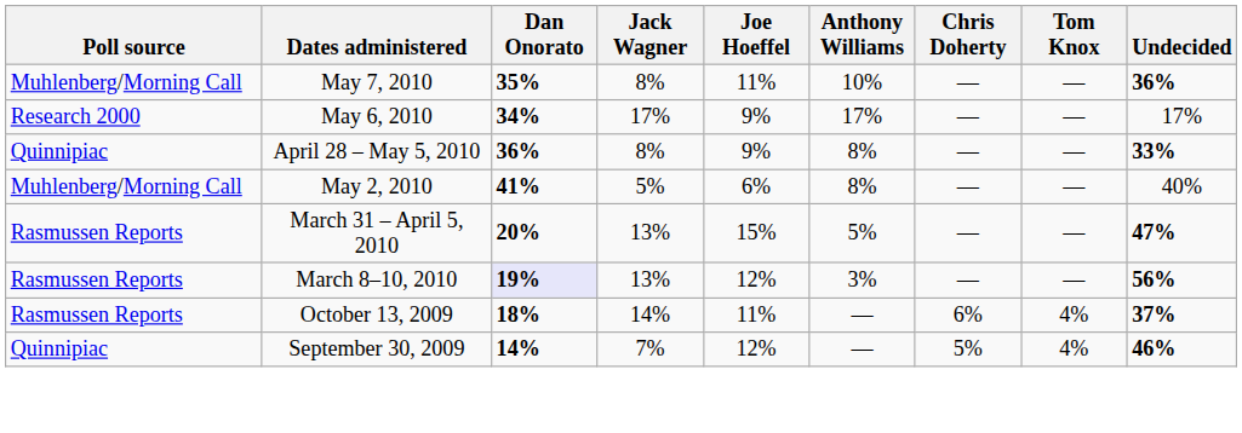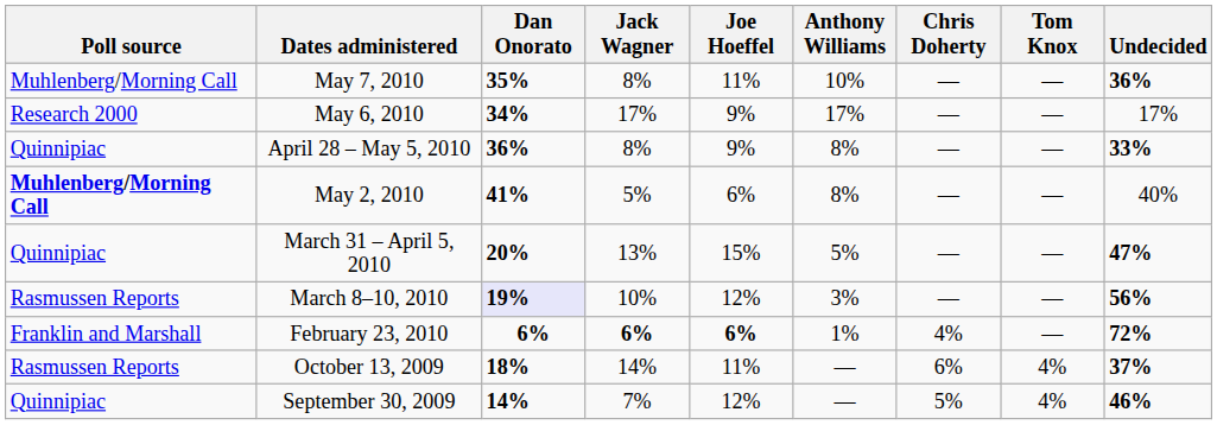 <table class="wikitable">
 <tr valign=bottom>
 <th style="width:180px;">Poll source</th>
 <th style="width:160px;">Dates administered</th>
 <th style="width:70px;">Dan<br>Onorato</th>
 <th style="width:70px;">Jack<br>Wagner</th>
 <th style="width:70px;">Joe<br>Hoeffel</th>
 <th style="width:70px;">Anthony<br>Williams</th>
 <th style="width:70px;">Chris<br>Doherty</th>
 <th style="width:70px;">Tom<br>Knox</th>
 <th style="width:70px;">Undecided</th>
 </tr>
 <tr>
 <td><a href='#'>Muhlenberg</a>/<a href='#'>Morning Call</a></td>
 <td align=center>May 7, 2010</td>
 <td><strong>35%</strong></td>
 <td align=center>8%</td>
 <td align=center>11%</td>
 <td align=center>10%</td>
 <td align=center>—</td>
 <td align=center>—</td>
 <td><strong>36%</strong></td>
 </tr>
 <tr>
 <td><a href='#'>Research 2000</a></td>
 <td align=center>May 6, 2010</td>
 <td><strong>34%</strong></td>
 <td align=center>17%</td>
 <td align=center>9%</td>
 <td align=center>17%</td>
 <td align=center>—</td>
 <td align=center>—</td>
 <td align=center>17%</td>
 </tr>
 <tr>
 <td><a href='#'>Quinnipiac</a></td>
 <td align=center>April 28 – May 5, 2010</td>
 <td><strong>36%</strong></td>
 <td align=center>8%</td>
 <td align=center>9%</td>
 <td align=center>8%</td>
 <td align=center>—</td>
 <td align=center>—</td>
 <td><strong>33%</strong></td>
 </tr>
 <tr>
-<td><a href='#'>Muhlenberg</a>/<a href='#'>Morning Call</a></td>
+<td><strong><a href='#'>Muhlenberg</a>/<a href='#'>Morning Call</a></strong></td>
 <td align=center>May 2, 2010</td>
 <td><strong>41%</strong></td>
 <td align=center>5%</td>
 <td align=center>6%</td>
 <td align=center>8%</td>
 <td align=center>—</td>
 <td align=center>—</td>
 <td align=center>40%</td>
 </tr>
 <tr>
-<td><a href='#'>Rasmussen Reports</a></td>
+<td><a href='#'>Quinnipiac</a></td>
 <td align=center>March 31 – April 5, 2010</td>
 <td><strong>20%</strong></td>
 <td align=center>13%</td>
 <td align=center>15%</td>
 <td align=center>5%</td>
 <td align=center>—</td>
 <td align=center>—</td>
 <td><strong>47%</strong></td>
 </tr>
 <tr>
 <td><a href='#'>Rasmussen Reports</a></td>
 <td align=center>March 8–10, 2010</td>
 <td style="background: lavender;"><strong>19%</strong></td>
-<td align=center>13%</td>
+<td align=center>10%</td>
 <td align=center>12%</td>
 <td align=center>3%</td>
 <td align=center>—</td>
 <td align=center>—</td>
 <td><strong>56%</strong></td>
+</tr>
+<tr>
+<td><a href='#'>Franklin and Marshall</a></td>
+<td align=center>February 23, 2010</td>
+<td align=center><strong>6%</strong></td>
+<td align=center><strong>6%</strong></td>
+<td align=center><strong>6%</strong></td>
+<td align=center>1%</td>
+<td align=center>4%</td>
+<td align=center>—</td>
+<td><strong>72%</strong></td>
 </tr>
 <tr>
 <td><a href='#'>Rasmussen Reports</a></td>
 <td align=center>October 13, 2009</td>
 <td><strong>18%</strong></td>
 <td align=center>14%</td>
 <td align=center>11%</td>
 <td align=center>—</td>
 <td align=center>6%</td>
 <td align=center>4%</td>
 <td><strong>37%</strong></td>
 </tr>
 <tr>
 <td><a href='#'>Quinnipiac</a></td>
 <td align=center>September 30, 2009</td>
 <td><strong>14%</strong></td>
 <td align=center>7%</td>
 <td align=center>12%</td>
 <td align=center>—</td>
 <td align=center>5%</td>
 <td align=center>4%</td>
 <td><strong>46%</strong></td>
 </tr>
 </table>
